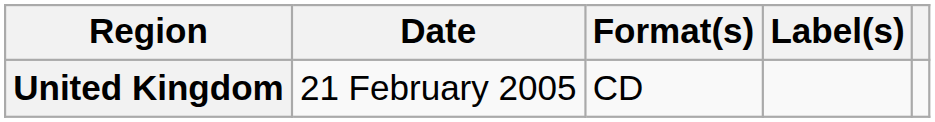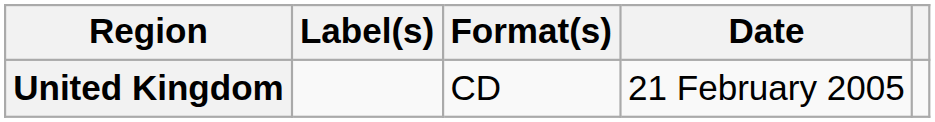 <table class="wikitable plainrowheaders">
 <tr>
 <th scope="col">Region</th>
+<th scope="col">Label(s)</th>
+<th scope="col">Format(s)</th>
 <th scope="col">Date</th>
-<th scope="col">Format(s)</th>
-<th scope="col">Label(s)</th>
 <th scope="col"></th>
 </tr>
 <tr>
 <th scope="row">United Kingdom</th>
+<td></td>
+<td>CD</td>
 <td>21 February 2005</td>
-<td>CD</td>
-<td></td>
 <td></td>
 </tr>
 </table>
